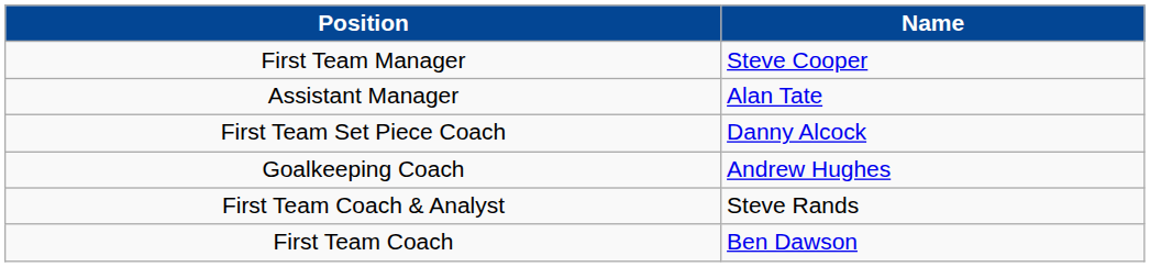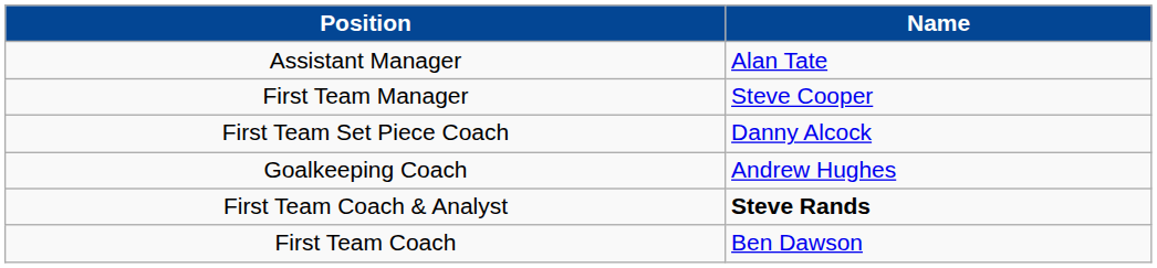 <table class="wikitable" style="text-align:center;width:50%;">
 <tr>
 <th style=background:#034694;color:#FFFFFF>Position</th>
 <th style=background:#034694;color:#FFFFFF>Name</th>
 </tr>
 <tr>
+<td>Assistant Manager</td>
+<td align=left> <a href='#'>Alan Tate</a></td>
+</tr>
+<tr>
 <td>First Team Manager</td>
 <td align=left> <a href='#'>Steve Cooper</a></td>
-</tr>
-<tr>
-<td>Assistant Manager</td>
-<td align=left> <a href='#'>Alan Tate</a></td>
 </tr>
 <tr>
 <td>First Team Set Piece Coach</td>
 <td align=left> <a href='#'>Danny Alcock</a></td>
 </tr>
 <tr>
 <td>Goalkeeping Coach</td>
 <td align=left> <a href='#'>Andrew Hughes</a></td>
 </tr>
 <tr>
 <td>First Team Coach & Analyst</td>
-<td align=left> Steve Rands</td>
+<td align=left><strong> Steve Rands</strong></td>
 </tr>
 <tr>
 <td>First Team Coach</td>
 <td align=left> <a href='#'>Ben Dawson</a></td>
 </tr>
 </table>
